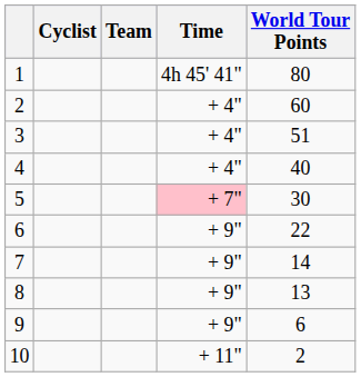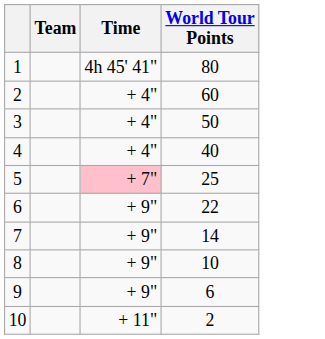 <table class="wikitable">
 <tr style="background:#ccccff;">
 <th></th>
-<th>Cyclist</th>
 <th>Team</th>
 <th>Time</th>
 <th><a href='#'>World Tour</a> <br>Points</th>
 </tr>
 <tr>
 <td align=center>1</td>
 <td></td>
-<td></td>
 <td align=right>4h 45' 41"</td>
 <td align=center>80</td>
 </tr>
 <tr>
 <td align=center>2</td>
-<td></td>
 <td></td>
 <td align=right>+ 4"</td>
 <td align=center>60</td>
 </tr>
 <tr>
 <td align=center>3</td>
 <td></td>
-<td></td>
 <td align=right>+ 4"</td>
-<td align=center>51</td>
+<td align=center>50</td>
 </tr>
 <tr>
 <td align=center>4</td>
-<td></td>
 <td></td>
 <td align=right>+ 4"</td>
 <td align=center>40</td>
 </tr>
 <tr>
 <td align=center>5</td>
 <td></td>
-<td></td>
 <td align=right style="background: pink;">+ 7"</td>
-<td align=center>30</td>
+<td align=center>25</td>
 </tr>
 <tr>
 <td align=center>6</td>
-<td></td>
 <td></td>
 <td align=right>+ 9"</td>
 <td align=center>22</td>
 </tr>
 <tr>
 <td align=center>7</td>
 <td></td>
-<td></td>
 <td align=right>+ 9"</td>
 <td align=center>14</td>
 </tr>
 <tr>
 <td align=center>8</td>
 <td></td>
-<td></td>
 <td align=right>+ 9"</td>
-<td align=center>13</td>
+<td align=center>10</td>
 </tr>
 <tr>
 <td align=center>9</td>
-<td></td>
 <td></td>
 <td align=right>+ 9"</td>
 <td align=center>6</td>
 </tr>
 <tr>
 <td align=center>10</td>
 <td></td>
-<td></td>
 <td align=right>+ 11"</td>
 <td align=center>2</td>
 </tr>
 </table>
